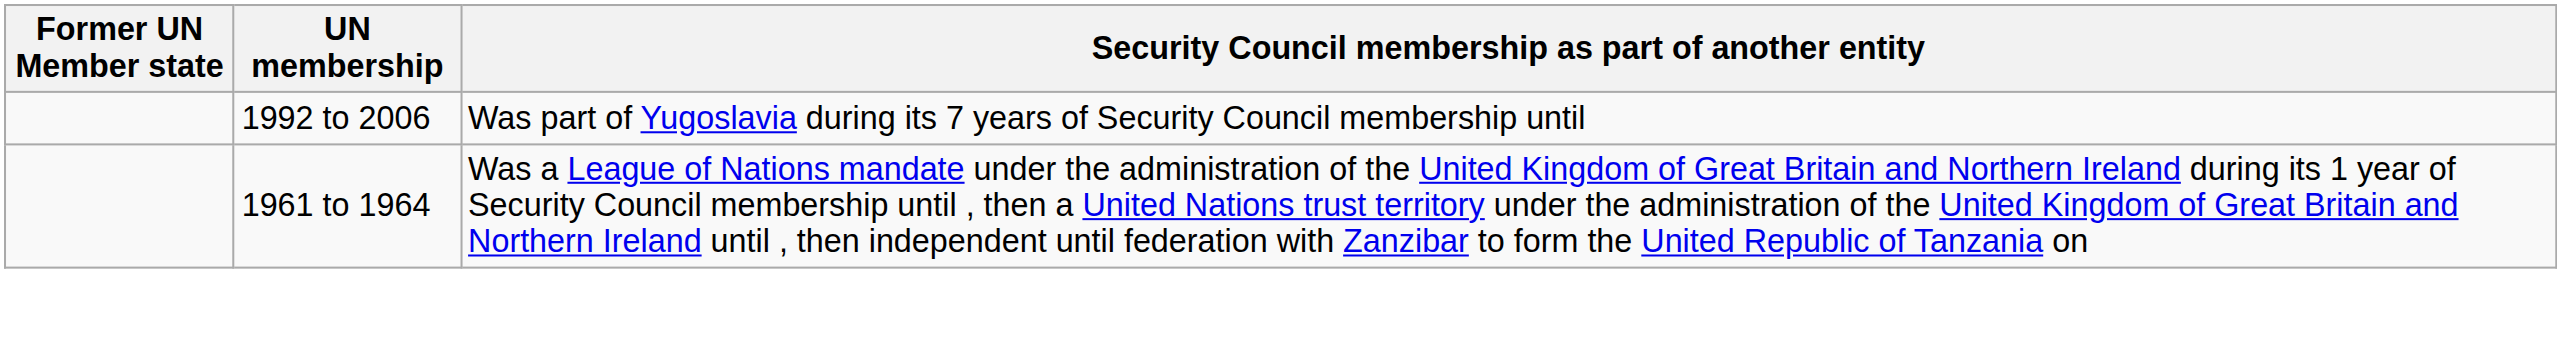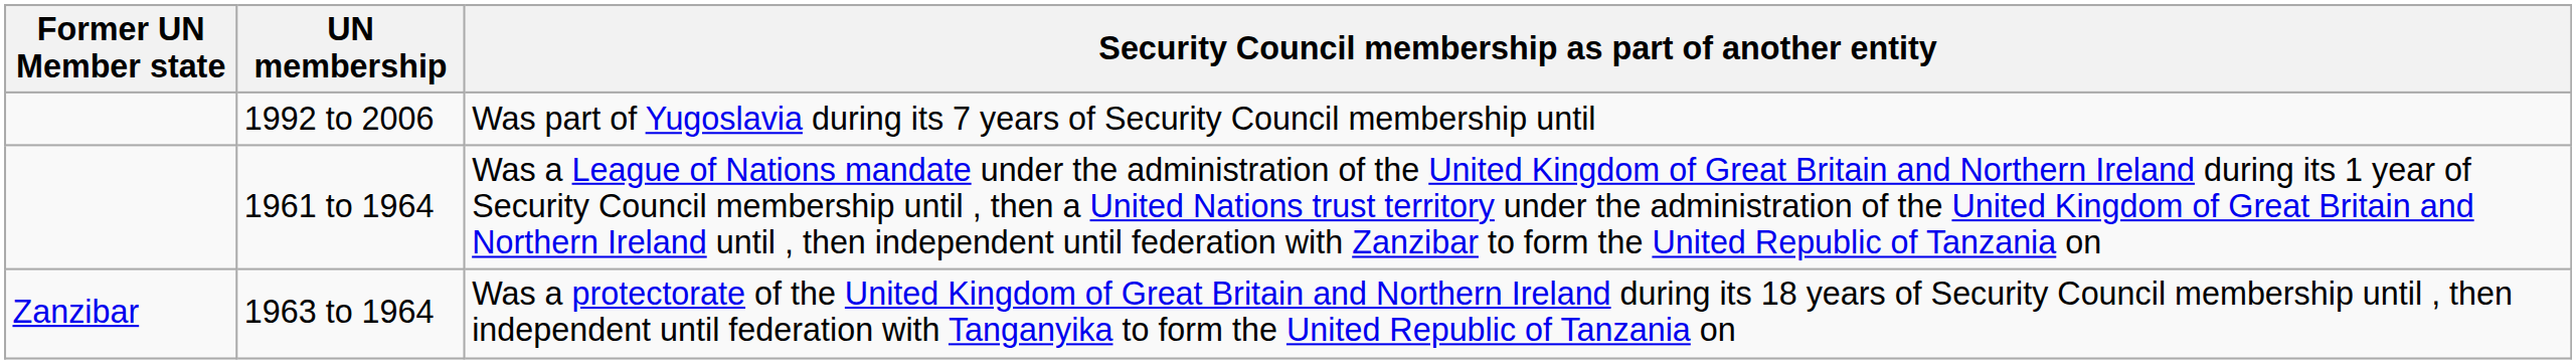 <table class="sortable wikitable" style="width:100%;" cellpadding="5" cellspacing="0">
 <tr>
 <th>Former UN Member state</th>
 <th>UN membership</th>
 <th>Security Council membership as part of another entity</th>
 </tr>
 <tr>
 <td></td>
 <td>1992 to 2006</td>
 <td>Was part of <a href='#'>Yugoslavia</a> during its 7 years of Security Council membership until <a href='#'></a></td>
 </tr>
 <tr>
 <td></td>
 <td>1961 to 1964</td>
 <td>Was a <a href='#'>League of Nations mandate</a> under the administration of the <a href='#'>United Kingdom of Great Britain and Northern Ireland</a> during its 1 year of Security Council membership until , then a <a href='#'>United Nations trust territory</a> under the administration of the <a href='#'>United Kingdom of Great Britain and Northern Ireland</a> until , then independent until federation with <a href='#'>Zanzibar</a> to form the <a href='#'>United Republic of Tanzania</a> on </td>
 </tr>
+<tr>
+<td> <a href='#'>Zanzibar</a></td>
+<td>1963 to 1964</td>
+<td>Was a <a href='#'>protectorate</a> of the <a href='#'>United Kingdom of Great Britain and Northern Ireland</a> during its 18 years of Security Council membership until , then independent until federation with <a href='#'>Tanganyika</a> to form the <a href='#'>United Republic of Tanzania</a> on </td>
+</tr>
 </table>
